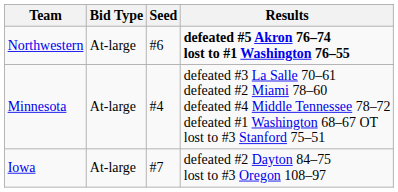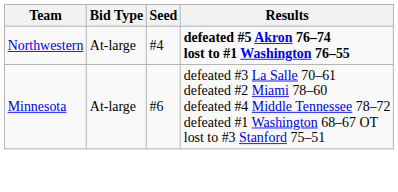 <table class="wikitable">
 <tr>
 <th align="center">Team</th>
 <th align="center">Bid Type</th>
 <th align="center">Seed</th>
 <th align="center">Results</th>
 </tr>
 <tr>
 <td><a href='#'>Northwestern</a></td>
 <td>At-large</td>
-<td>#6</td>
+<td>#4</td>
 <td><strong>defeated #5 <a href='#'>Akron</a> 76–74<br> lost to #1 <a href='#'>Washington</a> 76–55</strong></td>
 </tr>
 <tr>
 <td><a href='#'>Minnesota</a></td>
 <td>At-large</td>
-<td>#4</td>
+<td>#6</td>
 <td>defeated #3 <a href='#'>La Salle</a> 70–61 <br> defeated #2 <a href='#'>Miami</a> 78–60<br> defeated #4 <a href='#'>Middle Tennessee</a> 78–72<br> defeated #1 <a href='#'>Washington</a> 68–67 OT<br> lost to #3 <a href='#'>Stanford</a> 75–51</td>
 </tr>
-<tr>
-<td><a href='#'>Iowa</a></td>
-<td>At-large</td>
-<td>#7</td>
-<td>defeated #2 <a href='#'>Dayton</a> 84–75<br> lost to #3 <a href='#'>Oregon</a> 108–97</td>
-</tr>
 </table>
